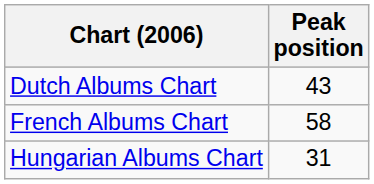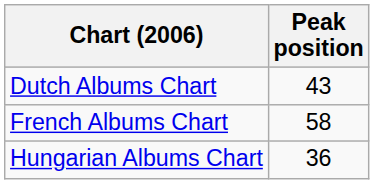 <table class="wikitable sortable">
 <tr>
 <th style="text-align:center;">Chart (2006)</th>
 <th style="text-align:center;">Peak<br>position</th>
 </tr>
 <tr>
 <td align="left"><a href='#'>Dutch Albums Chart</a></td>
 <td style="text-align:center;">43</td>
 </tr>
 <tr>
 <td align="left"><a href='#'>French Albums Chart</a></td>
 <td style="text-align:center;">58</td>
 </tr>
 <tr>
 <td align="left"><a href='#'>Hungarian Albums Chart</a></td>
-<td style="text-align:center;">31</td>
+<td style="text-align:center;">36</td>
 </tr>
 </table>
